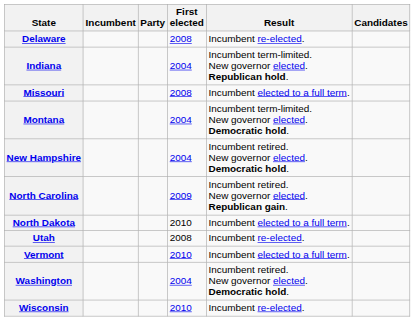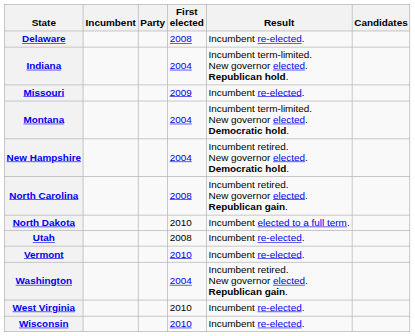 <table class="wikitable sortable">
 <tr valign=bottom>
 <th>State</th>
 <th>Incumbent</th>
 <th>Party</th>
 <th>First<br>elected</th>
 <th>Result</th>
 <th>Candidates</th>
 </tr>
 <tr>
 <th><a href='#'>Delaware</a></th>
 <td></td>
 <td></td>
 <td><a href='#'>2008</a></td>
 <td>Incumbent <a href='#'>re-elected</a>.</td>
 <td nowrap></td>
 </tr>
 <tr>
 <th><a href='#'>Indiana</a></th>
 <td></td>
 <td></td>
 <td><a href='#'>2004</a></td>
 <td>Incumbent term-limited.<br>New governor <a href='#'>elected</a>.<br><strong>Republican hold</strong>.</td>
 <td nowrap></td>
 </tr>
 <tr>
 <th><a href='#'>Missouri</a></th>
 <td></td>
 <td></td>
-<td><a href='#'>2008</a></td>
-<td>Incumbent <a href='#'>elected to a full term</a>.</td>
+<td><a href='#'>2009</a></td>
+<td>Incumbent <a href='#'>re-elected</a>.</td>
 <td nowrap></td>
 </tr>
 <tr>
 <th><a href='#'>Montana</a></th>
 <td></td>
 <td></td>
 <td><a href='#'>2004</a></td>
 <td>Incumbent term-limited.<br>New governor <a href='#'>elected</a>.<br><strong>Democratic hold</strong>.</td>
 <td nowrap></td>
 </tr>
 <tr>
 <th><a href='#'>New Hampshire</a></th>
 <td></td>
 <td></td>
 <td><a href='#'>2004</a></td>
 <td>Incumbent retired.<br>New governor <a href='#'>elected</a>.<br><strong>Democratic hold</strong>.</td>
 <td nowrap></td>
 </tr>
 <tr>
 <th><a href='#'>North Carolina</a></th>
 <td></td>
 <td></td>
-<td><a href='#'>2009</a></td>
+<td><a href='#'>2008</a></td>
 <td>Incumbent retired.<br>New governor <a href='#'>elected</a>.<br><strong>Republican gain</strong>.</td>
 <td nowrap></td>
 </tr>
 <tr>
 <th><a href='#'>North Dakota</a></th>
 <td></td>
 <td></td>
 <td>2010</td>
 <td>Incumbent <a href='#'>elected to a full term</a>.</td>
 <td nowrap></td>
 </tr>
 <tr>
 <th><a href='#'>Utah</a></th>
 <td></td>
 <td></td>
 <td>2008</td>
 <td>Incumbent <a href='#'>re-elected</a>.</td>
 <td nowrap></td>
 </tr>
 <tr>
 <th><a href='#'>Vermont</a></th>
 <td></td>
 <td></td>
 <td><a href='#'>2010</a></td>
-<td>Incumbent <a href='#'>elected to a full term</a>.</td>
+<td>Incumbent <a href='#'>re-elected</a>.</td>
 <td nowrap></td>
 </tr>
 <tr>
 <th><a href='#'>Washington</a></th>
 <td></td>
 <td></td>
 <td><a href='#'>2004</a></td>
-<td>Incumbent retired.<br>New governor <a href='#'>elected</a>.<br><strong>Democratic hold</strong>.</td>
+<td>Incumbent retired.<br>New governor <a href='#'>elected</a>.<br><strong>Republican gain</strong>.</td>
+<td nowrap></td>
+</tr>
+<tr>
+<th><a href='#'>West Virginia</a></th>
+<td></td>
+<td></td>
+<td>2010</td>
+<td>Incumbent <a href='#'>re-elected</a>.</td>
 <td nowrap></td>
 </tr>
 <tr>
 <th><a href='#'>Wisconsin<br></a></th>
 <td></td>
 <td></td>
 <td><a href='#'>2010</a></td>
 <td>Incumbent <a href='#'>re-elected</a>.</td>
 <td nowrap></td>
 </tr>
 </table>
